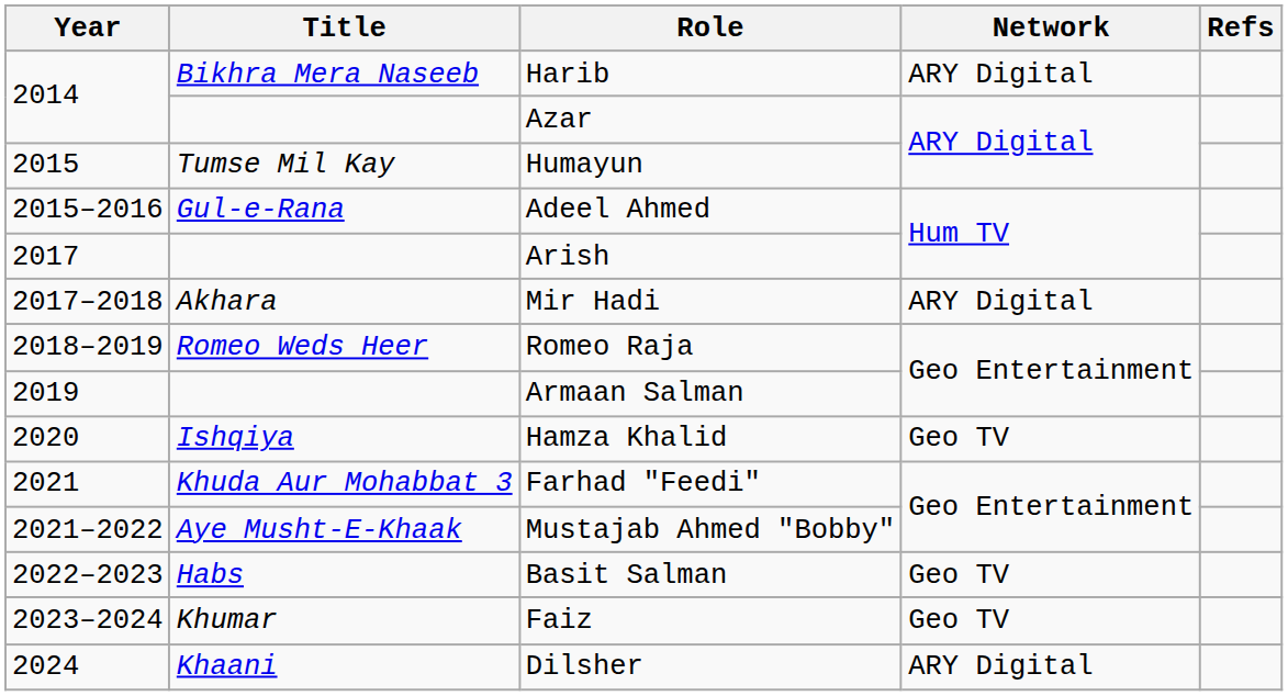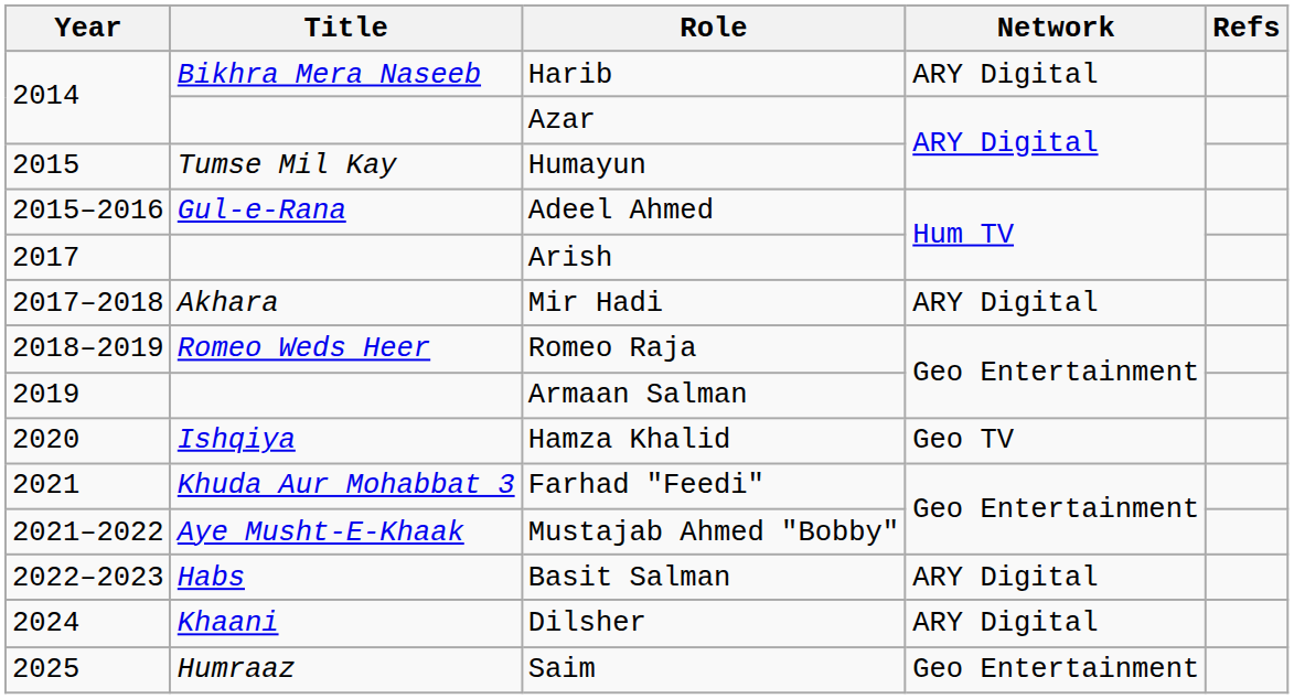 <table class="wikitable sortable plainrowheaders">
 <tr style="text-align:center;">
 <th scope="col">Year</th>
 <th scope="col">Title</th>
 <th scope="col">Role</th>
 <th scope="col">Network</th>
 <th class="unsortable" scope="col">Refs</th>
 </tr>
 <tr>
 <td rowspan="2">2014</td>
 <td><em><a href='#'>Bikhra Mera Naseeb</a></em></td>
 <td>Harib</td>
 <td>ARY Digital</td>
 <td></td>
 </tr>
 <tr>
 <td></td>
 <td>Azar</td>
 <td rowspan="2"><a href='#'>ARY Digital</a></td>
 <td></td>
 </tr>
 <tr>
 <td>2015</td>
 <td><em>Tumse Mil Kay</em></td>
 <td>Humayun</td>
 <td></td>
 </tr>
 <tr>
 <td>2015–2016</td>
 <td><em><a href='#'>Gul-e-Rana</a></em></td>
 <td>Adeel Ahmed</td>
 <td rowspan="2"><a href='#'>Hum TV</a></td>
 <td></td>
 </tr>
 <tr>
 <td>2017</td>
 <td></td>
 <td>Arish</td>
 <td></td>
 </tr>
 <tr>
 <td>2017–2018</td>
 <td><em>Akhara</em></td>
 <td>Mir Hadi</td>
 <td>ARY Digital</td>
 <td></td>
 </tr>
 <tr>
 <td>2018–2019</td>
 <td><em><a href='#'>Romeo Weds Heer</a></em></td>
 <td>Romeo Raja</td>
 <td rowspan="2">Geo Entertainment</td>
 <td></td>
 </tr>
 <tr>
 <td>2019</td>
 <td></td>
 <td>Armaan Salman</td>
 <td></td>
 </tr>
 <tr>
 <td>2020</td>
 <td><em><a href='#'>Ishqiya</a></em></td>
 <td>Hamza Khalid</td>
 <td>Geo TV</td>
 <td></td>
 </tr>
 <tr>
 <td>2021</td>
 <td><em><a href='#'>Khuda Aur Mohabbat 3</a></em></td>
 <td>Farhad "Feedi"</td>
 <td rowspan="2">Geo Entertainment</td>
 <td></td>
 </tr>
 <tr>
 <td>2021–2022</td>
 <td><em><a href='#'>Aye Musht-E-Khaak</a></em></td>
 <td>Mustajab Ahmed "Bobby"</td>
 <td></td>
 </tr>
 <tr>
 <td>2022–2023</td>
 <td><em><a href='#'>Habs</a></em></td>
 <td>Basit Salman</td>
-<td>Geo TV</td>
-<td></td>
-</tr>
-<tr>
-<td>2023–2024</td>
-<td><em>Khumar</em></td>
-<td>Faiz</td>
-<td>Geo TV</td>
+<td>ARY Digital</td>
 <td></td>
 </tr>
 <tr>
 <td>2024</td>
 <td><em><a href='#'>Khaani</a></em></td>
 <td>Dilsher</td>
 <td>ARY Digital</td>
 <td></td>
 </tr>
+<tr>
+<td>2025</td>
+<td><em>Humraaz</em></td>
+<td>Saim</td>
+<td>Geo Entertainment</td>
+<td></td>
+</tr>
 </table>
